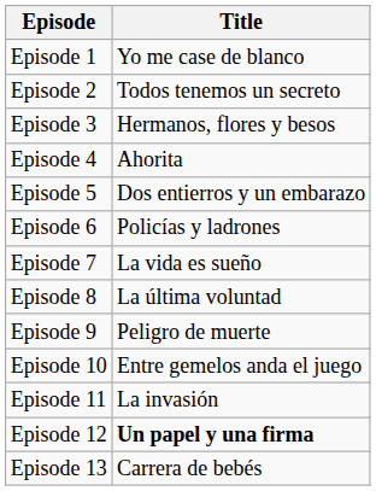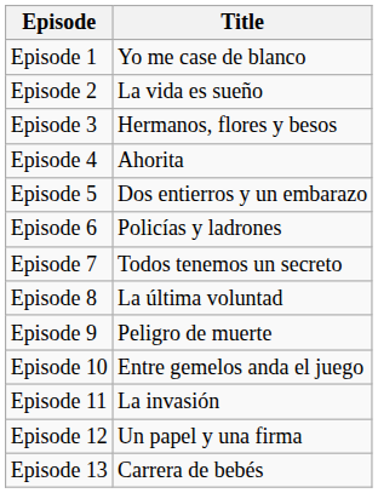 <table class="wikitable">
 <tr>
 <th>Episode</th>
 <th>Title</th>
 </tr>
 <tr>
 <td>Episode 1</td>
 <td>Yo me case de blanco</td>
 </tr>
 <tr>
 <td>Episode 2</td>
-<td>Todos tenemos un secreto</td>
+<td>La vida es sueño</td>
 </tr>
 <tr>
 <td>Episode 3</td>
 <td>Hermanos, flores y besos</td>
 </tr>
 <tr>
 <td>Episode 4</td>
 <td>Ahorita</td>
 </tr>
 <tr>
 <td>Episode 5</td>
 <td>Dos entierros y un embarazo</td>
 </tr>
 <tr>
 <td>Episode 6</td>
 <td>Policías y ladrones</td>
 </tr>
 <tr>
 <td>Episode 7</td>
-<td>La vida es sueño</td>
+<td>Todos tenemos un secreto</td>
 </tr>
 <tr>
 <td>Episode 8</td>
 <td>La última voluntad</td>
 </tr>
 <tr>
 <td>Episode 9</td>
 <td>Peligro de muerte</td>
 </tr>
 <tr>
 <td>Episode 10</td>
 <td>Entre gemelos anda el juego</td>
 </tr>
 <tr>
 <td>Episode 11</td>
 <td>La invasión</td>
 </tr>
 <tr>
 <td>Episode 12</td>
-<td><strong>Un papel y una firma</strong></td>
+<td>Un papel y una firma</td>
 </tr>
 <tr>
 <td>Episode 13</td>
 <td>Carrera de bebés</td>
 </tr>
 </table>
